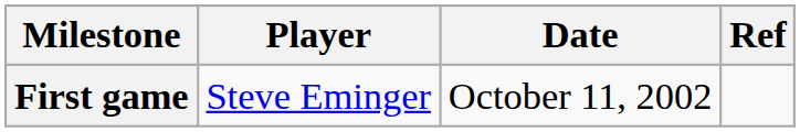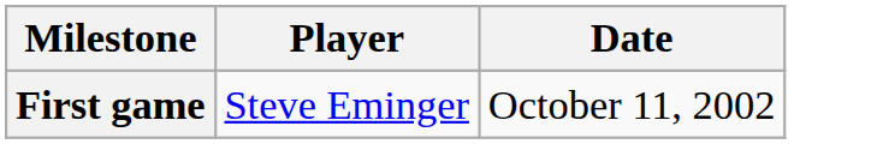 <table class="wikitable">
 <tr>
 <th scope="col">Milestone</th>
 <th scope="col">Player</th>
 <th scope="col">Date</th>
-<th scope="col">Ref</th>
 </tr>
 <tr>
 <th>First game</th>
 <td><a href='#'>Steve Eminger</a></td>
 <td>October 11, 2002</td>
-<td></td>
 </tr>
 </table>
